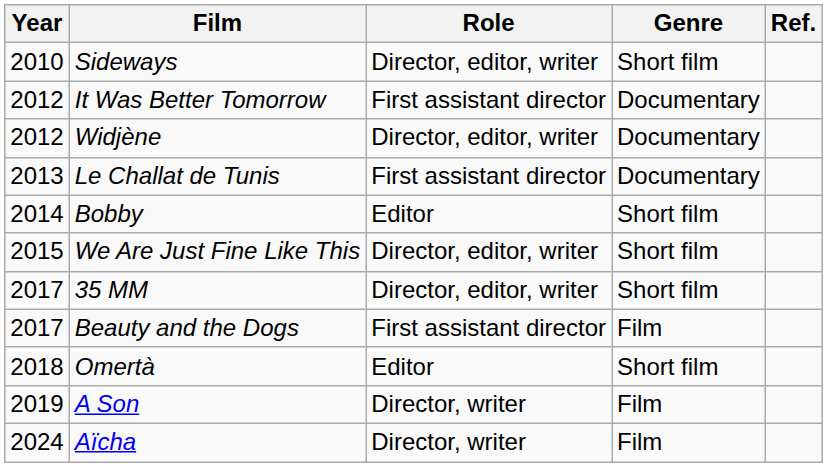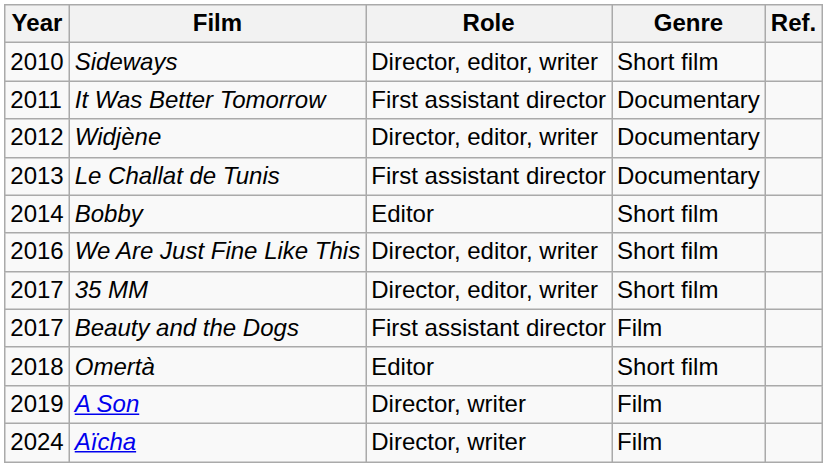 <table class="wikitable">
 <tr>
 <th>Year</th>
 <th>Film</th>
 <th>Role</th>
 <th>Genre</th>
 <th>Ref.</th>
 </tr>
 <tr>
 <td>2010</td>
 <td><em>Sideways</em></td>
 <td>Director, editor, writer</td>
 <td>Short film</td>
 <td></td>
 </tr>
 <tr>
-<td>2012</td>
+<td>2011</td>
 <td><em>It Was Better Tomorrow</em></td>
 <td>First assistant director</td>
 <td>Documentary</td>
 <td></td>
 </tr>
 <tr>
 <td>2012</td>
 <td><em>Widjène</em></td>
 <td>Director, editor, writer</td>
 <td>Documentary</td>
 <td></td>
 </tr>
 <tr>
 <td>2013</td>
 <td><em>Le Challat de Tunis</em></td>
 <td>First assistant director</td>
 <td>Documentary</td>
 <td></td>
 </tr>
 <tr>
 <td>2014</td>
 <td><em>Bobby</em></td>
 <td>Editor</td>
 <td>Short film</td>
 <td></td>
 </tr>
 <tr>
-<td>2015</td>
+<td>2016</td>
 <td><em>We Are Just Fine Like This</em></td>
 <td>Director, editor, writer</td>
 <td>Short film</td>
 <td></td>
 </tr>
 <tr>
 <td>2017</td>
 <td><em>35 MM</em></td>
 <td>Director, editor, writer</td>
 <td>Short film</td>
 <td></td>
 </tr>
 <tr>
 <td>2017</td>
 <td><em>Beauty and the Dogs</em></td>
 <td>First assistant director</td>
 <td>Film</td>
 <td></td>
 </tr>
 <tr>
 <td>2018</td>
 <td><em>Omertà</em></td>
 <td>Editor</td>
 <td>Short film</td>
 <td></td>
 </tr>
 <tr>
 <td>2019</td>
 <td><em><a href='#'>A Son</a></em></td>
 <td>Director, writer</td>
 <td>Film</td>
 <td></td>
 </tr>
 <tr>
 <td>2024</td>
 <td><em><a href='#'>Aïcha</a></em></td>
 <td>Director, writer</td>
 <td>Film</td>
 <td></td>
 </tr>
 </table>
